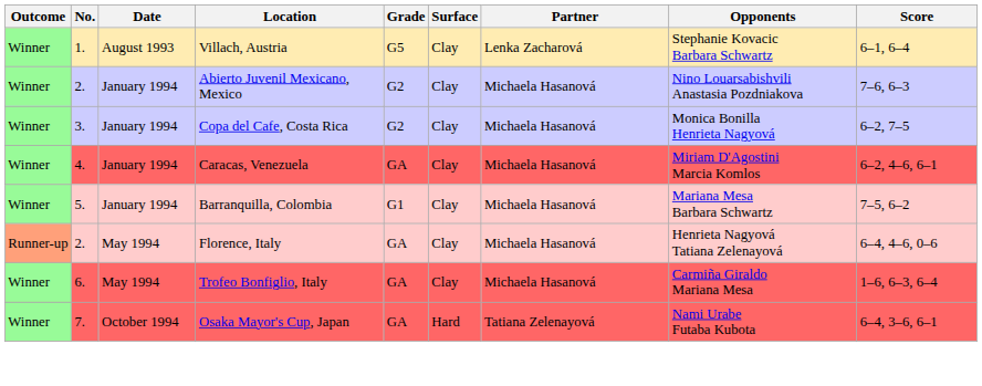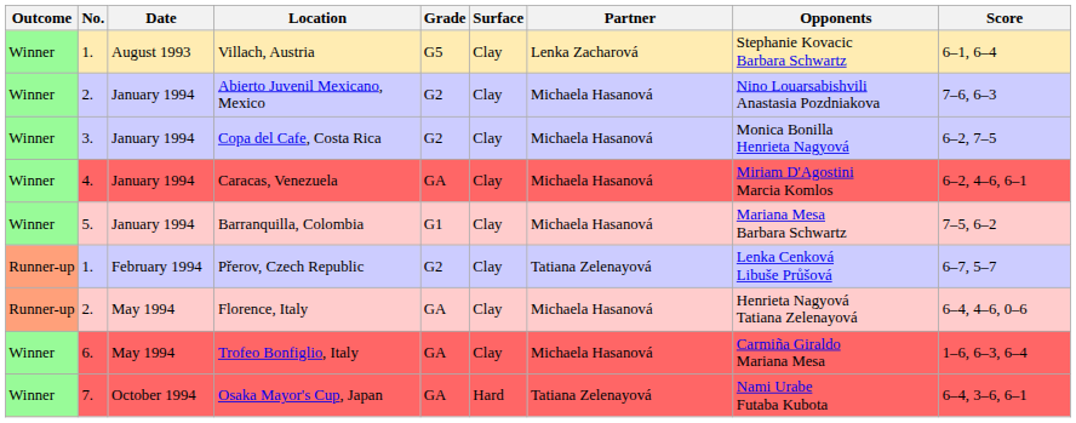 <table class= wikitable style=font-size:97%>
 <tr>
 <th>Outcome</th>
 <th>No.</th>
 <th width=100>Date</th>
 <th width=200>Location</th>
 <th>Grade</th>
 <th>Surface</th>
 <th width=200>Partner</th>
 <th width=200>Opponents</th>
 <th width=125>Score</th>
 </tr>
 <tr bgcolor=#ffecb2>
 <td bgcolor=#98fb98>Winner</td>
 <td>1.</td>
 <td>August 1993</td>
 <td>Villach, Austria</td>
 <td>G5</td>
 <td>Clay</td>
 <td> Lenka Zacharová</td>
 <td> Stephanie Kovacic <br>  <a href='#'>Barbara Schwartz</a></td>
 <td>6–1, 6–4</td>
 </tr>
 <tr bgcolor=#ccccff>
 <td bgcolor=#98fb98>Winner</td>
 <td>2.</td>
 <td>January 1994</td>
 <td><a href='#'>Abierto Juvenil Mexicano</a>, Mexico</td>
 <td>G2</td>
 <td>Clay</td>
 <td> Michaela Hasanová</td>
 <td> <a href='#'>Nino Louarsabishvili</a> <br>  Anastasia Pozdniakova</td>
 <td>7–6, 6–3</td>
 </tr>
 <tr bgcolor=#ccccff>
 <td bgcolor=#98fb98>Winner</td>
 <td>3.</td>
 <td>January 1994</td>
 <td><a href='#'>Copa del Cafe</a>, Costa Rica</td>
 <td>G2</td>
 <td>Clay</td>
 <td> Michaela Hasanová</td>
 <td> Monica Bonilla <br>  <a href='#'>Henrieta Nagyová</a></td>
 <td>6–2, 7–5</td>
 </tr>
 <tr bgcolor=#FF6666>
 <td bgcolor=#98fb98>Winner</td>
 <td>4.</td>
 <td>January 1994</td>
 <td>Caracas, Venezuela</td>
 <td>GA</td>
 <td>Clay</td>
 <td> Michaela Hasanová</td>
 <td> <a href='#'>Miriam D'Agostini</a> <br>  Marcia Komlos</td>
 <td>6–2, 4–6, 6–1</td>
 </tr>
 <tr bgcolor=#ffcccc>
 <td bgcolor=#98fb98>Winner</td>
 <td>5.</td>
 <td>January 1994</td>
 <td>Barranquilla, Colombia</td>
 <td>G1</td>
 <td>Clay</td>
 <td> Michaela Hasanová</td>
 <td> <a href='#'>Mariana Mesa</a> <br>  Barbara Schwartz</td>
 <td>7–5, 6–2</td>
 </tr>
+<tr bgcolor=#ccccff>
+<td bgcolor=#ffa07a>Runner-up</td>
+<td>1.</td>
+<td>February 1994</td>
+<td>Přerov, Czech Republic</td>
+<td>G2</td>
+<td>Clay</td>
+<td> Tatiana Zelenayová</td>
+<td> <a href='#'>Lenka Cenková</a> <br>  <a href='#'>Libuše Průšová</a></td>
+<td>6–7, 5–7</td>
+</tr>
 <tr bgcolor=#ffcccc>
 <td bgcolor=#ffa07a>Runner-up</td>
 <td>2.</td>
 <td>May 1994</td>
 <td>Florence, Italy</td>
 <td>GA</td>
 <td>Clay</td>
 <td> Michaela Hasanová</td>
 <td> Henrieta Nagyová <br>  Tatiana Zelenayová</td>
 <td>6–4, 4–6, 0–6</td>
 </tr>
 <tr bgcolor=#FF6666>
 <td bgcolor=#98fb98>Winner</td>
 <td>6.</td>
 <td>May 1994</td>
 <td><a href='#'>Trofeo Bonfiglio</a>, Italy</td>
 <td>GA</td>
 <td>Clay</td>
 <td> Michaela Hasanová</td>
 <td> <a href='#'>Carmiña Giraldo</a> <br>  Mariana Mesa</td>
 <td>1–6, 6–3, 6–4</td>
 </tr>
 <tr bgcolor=#FF6666>
 <td bgcolor=#98fb98>Winner</td>
 <td>7.</td>
 <td>October 1994</td>
 <td><a href='#'>Osaka Mayor's Cup</a>, Japan</td>
 <td>GA</td>
 <td>Hard</td>
 <td> Tatiana Zelenayová</td>
 <td> <a href='#'>Nami Urabe</a> <br>  Futaba Kubota</td>
 <td>6–4, 3–6, 6–1</td>
 </tr>
 </table>
